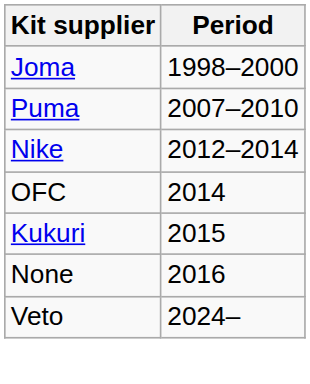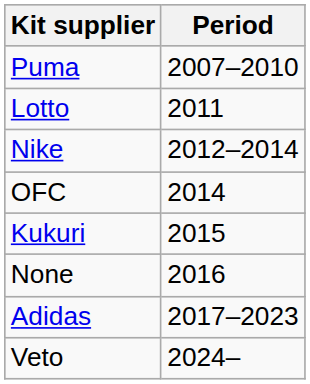 <table class="wikitable" style="text-align:left;">
 <tr>
 <th>Kit supplier</th>
 <th>Period</th>
 </tr>
 <tr>
-<td align="Left"> <a href='#'>Joma</a></td>
-<td>1998–2000</td>
+<td align="Left"> <a href='#'>Puma</a></td>
+<td>2007–2010</td>
 </tr>
 <tr>
-<td align="Left"> <a href='#'>Puma</a></td>
-<td>2007–2010</td>
+<td align="left"> <a href='#'>Lotto</a></td>
+<td>2011</td>
 </tr>
 <tr>
 <td align="left"> <a href='#'>Nike</a></td>
 <td>2012–2014</td>
 </tr>
 <tr>
 <td align="left"> OFC</td>
 <td>2014</td>
 </tr>
 <tr>
 <td align="left"> <a href='#'>Kukuri</a></td>
 <td>2015</td>
 </tr>
 <tr>
 <td>None</td>
 <td>2016</td>
 </tr>
 <tr>
+<td align="left"> <a href='#'>Adidas</a></td>
+<td>2017–2023</td>
+</tr>
+<tr>
 <td align="left"> Veto</td>
 <td>2024–</td>
 </tr>
 </table>
